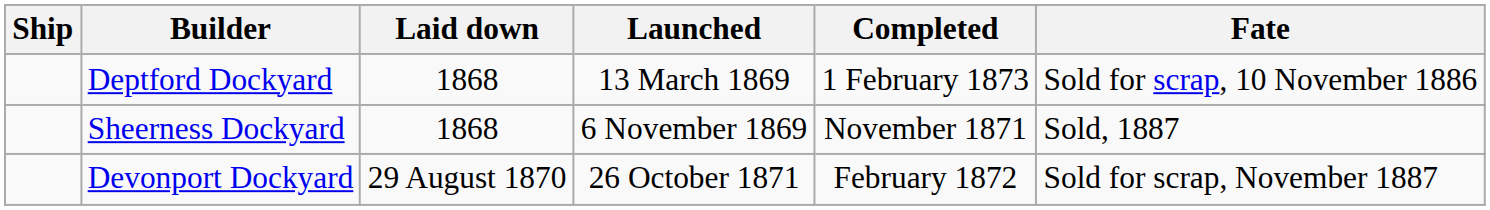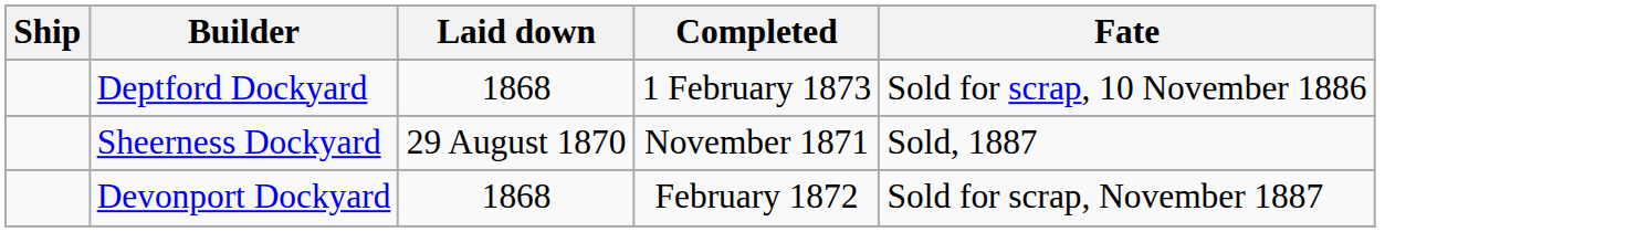 <table class="wikitable">
 <tr>
 <th>Ship</th>
 <th>Builder</th>
 <th>Laid down</th>
-<th>Launched</th>
 <th>Completed</th>
 <th>Fate</th>
 </tr>
 <tr>
 <td></td>
 <td><a href='#'>Deptford Dockyard</a></td>
 <td align=center>1868</td>
-<td align=center>13 March 1869</td>
 <td align=center>1 February 1873</td>
 <td>Sold for <a href='#'>scrap</a>, 10 November 1886</td>
 </tr>
 <tr>
 <td></td>
 <td><a href='#'>Sheerness Dockyard</a></td>
-<td align=center>1868</td>
-<td align=center>6 November 1869</td>
+<td align=center>29 August 1870</td>
 <td align=center>November 1871</td>
 <td>Sold, 1887</td>
 </tr>
 <tr>
 <td></td>
 <td><a href='#'>Devonport Dockyard</a></td>
-<td align=center>29 August 1870</td>
-<td align=center>26 October 1871</td>
+<td align=center>1868</td>
 <td align=center>February 1872</td>
 <td>Sold for scrap, November 1887</td>
 </tr>
 </table>
